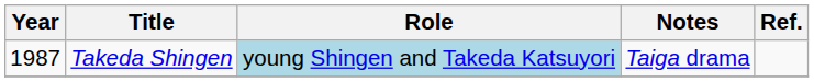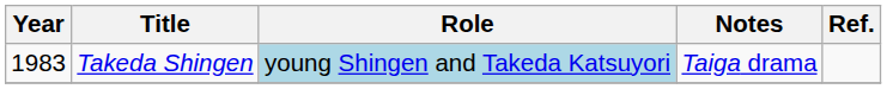 <table class="wikitable">
 <tr>
 <th>Year</th>
 <th>Title</th>
 <th>Role</th>
 <th>Notes</th>
 <th>Ref.</th>
 </tr>
 <tr>
-<td>1987</td>
+<td>1983</td>
 <td><em><a href='#'>Takeda Shingen</a></em></td>
 <td style="background: lightblue;">young <a href='#'>Shingen</a> and <a href='#'>Takeda Katsuyori</a></td>
 <td><a href='#'><em>Taiga</em> drama</a></td>
 <td></td>
 </tr>
 <tr>
 </tr>
 </table>
